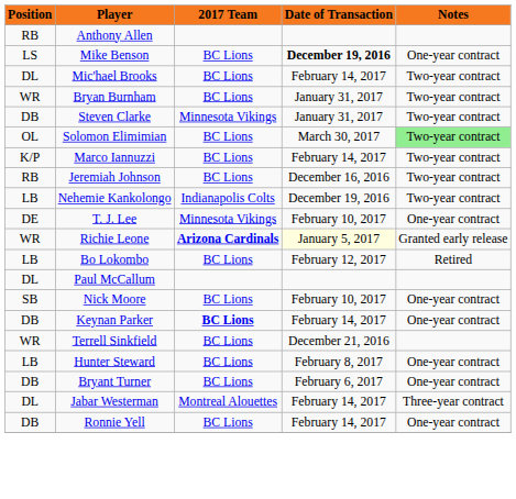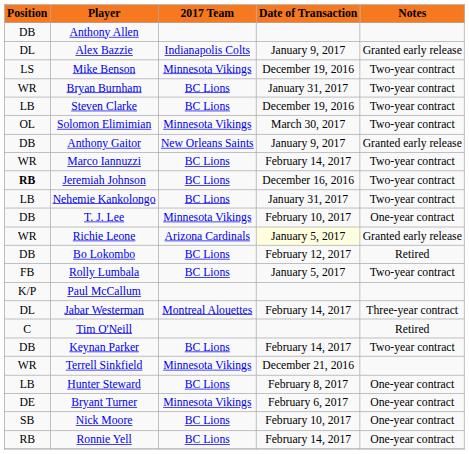 <table class="wikitable sortable">
 <tr>
 <th style="background:#F6791F;color:black;">Position</th>
 <th style="background:#F6791F;color:black;">Player</th>
 <th style="background:#F6791F;color:black;">2017 Team</th>
 <th style="background:#F6791F;color:black;">Date of Transaction</th>
 <th style="background:#F6791F;color:black;">Notes</th>
 </tr>
 <tr align="center">
-<td align=center>RB</td>
+<td align=center>DB</td>
 <td><a href='#'>Anthony Allen</a></td>
 <td></td>
 <td></td>
 <td></td>
 </tr>
 <tr align="center">
+<td align=center>DL</td>
+<td><a href='#'>Alex Bazzie</a></td>
+<td><a href='#'>Indianapolis Colts</a></td>
+<td>January 9, 2017</td>
+<td>Granted early release</td>
+</tr>
+<tr align="center">
 <td align=center>LS</td>
 <td><a href='#'>Mike Benson</a></td>
-<td><a href='#'>BC Lions</a></td>
-<td><strong>December 19, 2016</strong></td>
-<td>One-year contract</td>
-</tr>
-<tr align="center">
-<td align=center>DL</td>
-<td><a href='#'>Mic'hael Brooks</a></td>
-<td><a href='#'>BC Lions</a></td>
-<td>February 14, 2017</td>
+<td><a href='#'>Minnesota Vikings</a></td>
+<td>December 19, 2016</td>
 <td>Two-year contract</td>
 </tr>
 <tr align="center">
 <td align=center>WR</td>
 <td><a href='#'>Bryan Burnham</a></td>
 <td><a href='#'>BC Lions</a></td>
 <td>January 31, 2017</td>
 <td>Two-year contract</td>
 </tr>
 <tr align="center">
-<td align=center>DB</td>
+<td align=center>LB</td>
 <td><a href='#'>Steven Clarke</a></td>
-<td><a href='#'>Minnesota Vikings</a></td>
-<td>January 31, 2017</td>
+<td><a href='#'>BC Lions</a></td>
+<td>December 19, 2016</td>
 <td>Two-year contract</td>
 </tr>
 <tr align="center">
 <td align=center>OL</td>
 <td><a href='#'>Solomon Elimimian</a></td>
-<td><a href='#'>BC Lions</a></td>
+<td><a href='#'>Minnesota Vikings</a></td>
 <td>March 30, 2017</td>
-<td style="background: lightgreen;">Two-year contract</td>
+<td>Two-year contract</td>
 </tr>
 <tr align="center">
-<td align=center>K/P</td>
+<td align=center>DB</td>
+<td><a href='#'>Anthony Gaitor</a></td>
+<td><a href='#'>New Orleans Saints</a></td>
+<td>January 9, 2017</td>
+<td>Granted early release</td>
+</tr>
+<tr align="center">
+<td align=center>WR</td>
 <td><a href='#'>Marco Iannuzzi</a></td>
 <td><a href='#'>BC Lions</a></td>
 <td>February 14, 2017</td>
 <td>Two-year contract</td>
 </tr>
 <tr align="center">
-<td align=center>RB</td>
+<td align=center><strong>RB</strong></td>
 <td><a href='#'>Jeremiah Johnson</a></td>
 <td><a href='#'>BC Lions</a></td>
 <td>December 16, 2016</td>
 <td>Two-year contract</td>
 </tr>
 <tr align="center">
 <td align=center>LB</td>
 <td><a href='#'>Nehemie Kankolongo</a></td>
-<td><a href='#'>Indianapolis Colts</a></td>
-<td>December 19, 2016</td>
+<td><a href='#'>BC Lions</a></td>
+<td>January 31, 2017</td>
 <td>Two-year contract</td>
 </tr>
 <tr align="center">
-<td align=center>DE</td>
+<td align=center>DB</td>
 <td><a href='#'>T. J. Lee</a></td>
 <td><a href='#'>Minnesota Vikings</a></td>
 <td>February 10, 2017</td>
 <td>One-year contract</td>
 </tr>
 <tr align="center">
 <td align=center>WR</td>
 <td><a href='#'>Richie Leone</a></td>
-<td><strong><a href='#'>Arizona Cardinals</a></strong></td>
+<td><a href='#'>Arizona Cardinals</a></td>
 <td style="background: lightyellow;">January 5, 2017</td>
 <td>Granted early release</td>
 </tr>
 <tr align="center">
-<td align=center>LB</td>
+<td align=center>DB</td>
 <td><a href='#'>Bo Lokombo</a></td>
 <td><a href='#'>BC Lions</a></td>
 <td>February 12, 2017</td>
 <td>Retired</td>
 </tr>
 <tr align="center">
-<td align=center>DL</td>
+<td align=center>FB</td>
+<td><a href='#'>Rolly Lumbala</a></td>
+<td><a href='#'>BC Lions</a></td>
+<td>January 5, 2017</td>
+<td>Two-year contract</td>
+</tr>
+<tr align="center">
+<td align=center>K/P</td>
 <td><a href='#'>Paul McCallum</a></td>
 <td></td>
 <td></td>
 <td></td>
 </tr>
 <tr align="center">
-<td align=center>SB</td>
-<td><a href='#'>Nick Moore</a></td>
-<td><a href='#'>BC Lions</a></td>
-<td>February 10, 2017</td>
-<td>One-year contract</td>
+<td align=center>DL</td>
+<td><a href='#'>Jabar Westerman</a></td>
+<td><a href='#'>Montreal Alouettes</a></td>
+<td>February 14, 2017</td>
+<td>Three-year contract</td>
+</tr>
+<tr align="center">
+<td align=center>C</td>
+<td><a href='#'>Tim O'Neill</a></td>
+<td></td>
+<td></td>
+<td>Retired</td>
 </tr>
 <tr align="center">
 <td align=center>DB</td>
 <td><a href='#'>Keynan Parker</a></td>
-<td><strong><a href='#'>BC Lions</a></strong></td>
+<td><a href='#'>BC Lions</a></td>
 <td>February 14, 2017</td>
-<td>One-year contract</td>
+<td>Two-year contract</td>
 </tr>
 <tr align="center">
 <td align=center>WR</td>
 <td><a href='#'>Terrell Sinkfield</a></td>
-<td><a href='#'>BC Lions</a></td>
+<td><a href='#'>Minnesota Vikings</a></td>
 <td>December 21, 2016</td>
 <td></td>
 </tr>
 <tr align="center">
 <td align=center>LB</td>
 <td><a href='#'>Hunter Steward</a></td>
 <td><a href='#'>BC Lions</a></td>
 <td>February 8, 2017</td>
 <td>One-year contract</td>
 </tr>
 <tr align="center">
-<td align=center>DB</td>
+<td align=center>DE</td>
 <td><a href='#'>Bryant Turner</a></td>
-<td><a href='#'>BC Lions</a></td>
+<td><a href='#'>Minnesota Vikings</a></td>
 <td>February 6, 2017</td>
 <td>One-year contract</td>
 </tr>
 <tr align="center">
-<td align=center>DL</td>
-<td><a href='#'>Jabar Westerman</a></td>
-<td><a href='#'>Montreal Alouettes</a></td>
-<td>February 14, 2017</td>
-<td>Three-year contract</td>
+<td align=center>SB</td>
+<td><a href='#'>Nick Moore</a></td>
+<td><a href='#'>BC Lions</a></td>
+<td>February 10, 2017</td>
+<td>One-year contract</td>
 </tr>
 <tr align="center">
-<td align=center>DB</td>
+<td align=center>RB</td>
 <td><a href='#'>Ronnie Yell</a></td>
 <td><a href='#'>BC Lions</a></td>
 <td>February 14, 2017</td>
 <td>One-year contract</td>
 </tr>
 <tr>
 </tr>
 </table>
